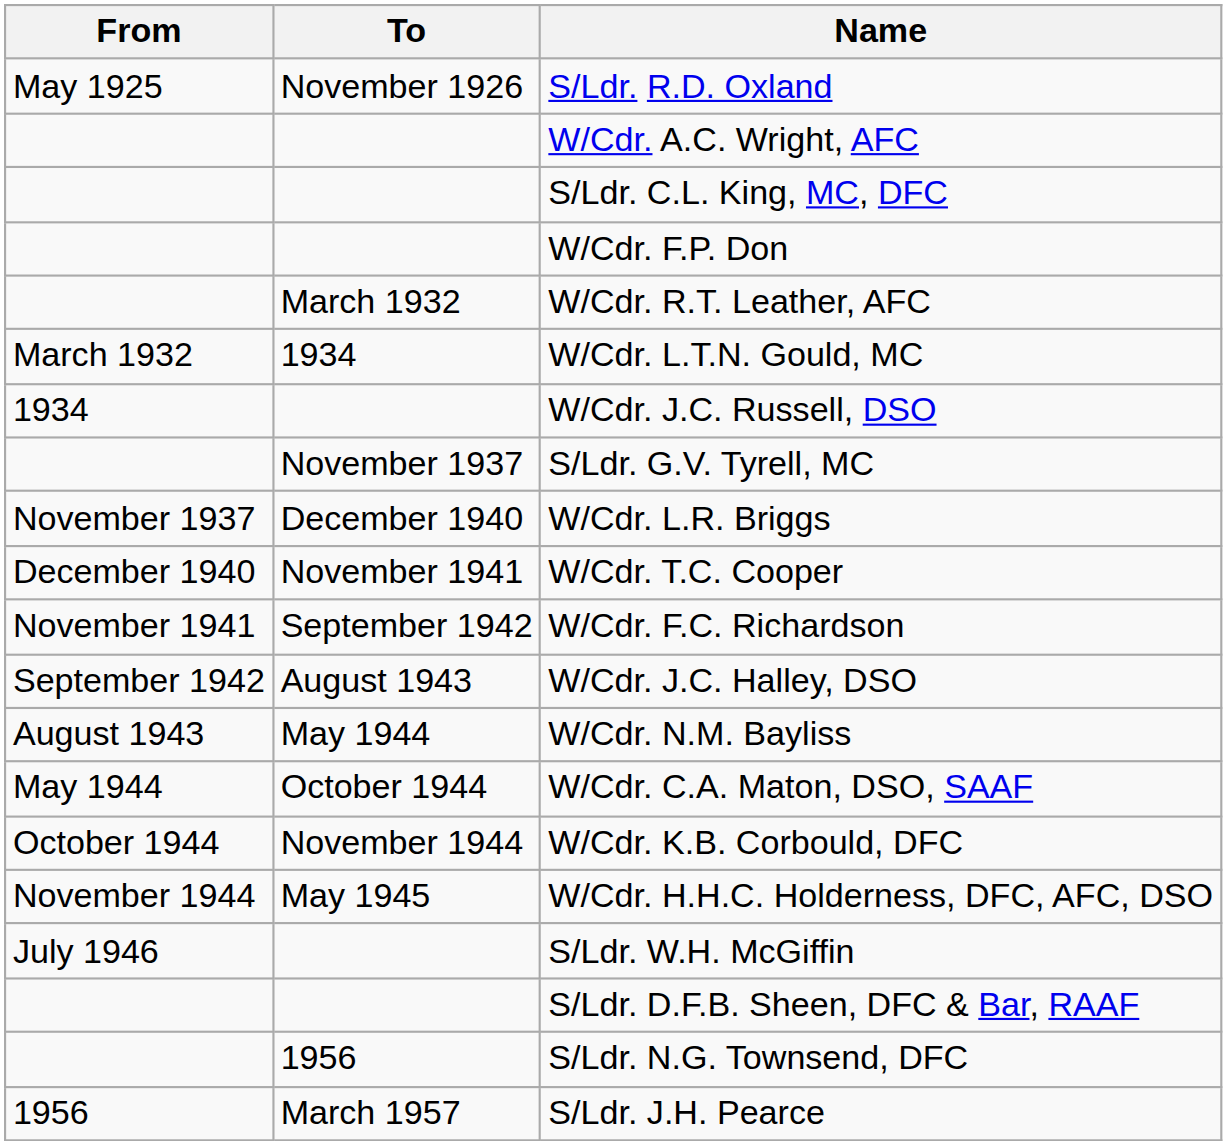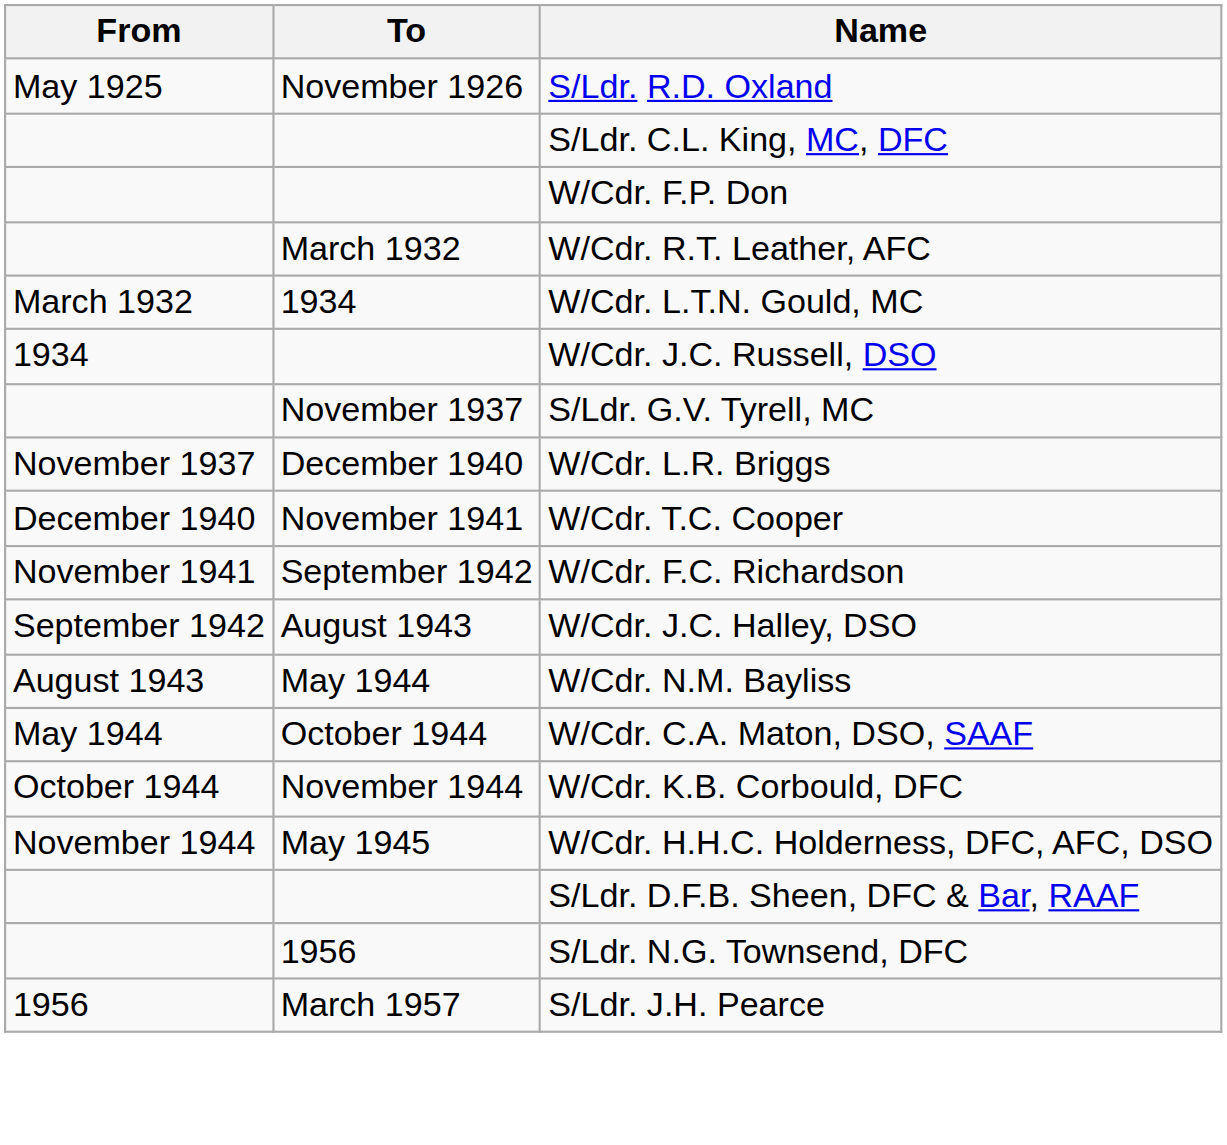 <table class="wikitable">
 <tr>
 <th>From</th>
 <th>To</th>
 <th>Name</th>
 </tr>
 <tr>
 <td>May 1925</td>
 <td>November 1926</td>
 <td><a href='#'>S/Ldr.</a> <a href='#'>R.D. Oxland</a></td>
-</tr>
-<tr>
-<td></td>
-<td></td>
-<td><a href='#'>W/Cdr.</a> A.C. Wright, <a href='#'>AFC</a></td>
 </tr>
 <tr>
 <td></td>
 <td></td>
 <td>S/Ldr. C.L. King, <a href='#'>MC</a>, <a href='#'>DFC</a></td>
 </tr>
 <tr>
 <td></td>
 <td></td>
 <td>W/Cdr. F.P. Don</td>
 </tr>
 <tr>
 <td></td>
 <td>March 1932</td>
 <td>W/Cdr. R.T. Leather, AFC</td>
 </tr>
 <tr>
 <td>March 1932</td>
 <td>1934</td>
 <td>W/Cdr. L.T.N. Gould, MC</td>
 </tr>
 <tr>
 <td>1934</td>
 <td></td>
 <td>W/Cdr. J.C. Russell, <a href='#'>DSO</a></td>
 </tr>
 <tr>
 <td></td>
 <td>November 1937</td>
 <td>S/Ldr. G.V. Tyrell, MC</td>
 </tr>
 <tr>
 <td>November 1937</td>
 <td>December 1940</td>
 <td>W/Cdr. L.R. Briggs</td>
 </tr>
 <tr>
 <td>December 1940</td>
 <td>November 1941</td>
 <td>W/Cdr. T.C. Cooper</td>
 </tr>
 <tr>
 <td>November 1941</td>
 <td>September 1942</td>
 <td>W/Cdr. F.C. Richardson</td>
 </tr>
 <tr>
 <td>September 1942</td>
 <td>August 1943</td>
 <td>W/Cdr. J.C. Halley, DSO</td>
 </tr>
 <tr>
 <td>August 1943</td>
 <td>May 1944</td>
 <td>W/Cdr. N.M. Bayliss</td>
 </tr>
 <tr>
 <td>May 1944</td>
 <td>October 1944</td>
 <td>W/Cdr. C.A. Maton, DSO, <a href='#'>SAAF</a></td>
 </tr>
 <tr>
 <td>October 1944</td>
 <td>November 1944</td>
 <td>W/Cdr. K.B. Corbould, DFC</td>
 </tr>
 <tr>
 <td>November 1944</td>
 <td>May 1945</td>
 <td>W/Cdr. H.H.C. Holderness, DFC, AFC, DSO</td>
 </tr>
 <tr>
-<td>July 1946</td>
-<td></td>
-<td>S/Ldr. W.H. McGiffin</td>
-</tr>
-<tr>
 <td></td>
 <td></td>
 <td>S/Ldr. D.F.B. Sheen, DFC & <a href='#'>Bar</a>, <a href='#'>RAAF</a></td>
 </tr>
 <tr>
 <td></td>
 <td>1956</td>
 <td>S/Ldr. N.G. Townsend, DFC</td>
 </tr>
 <tr>
 <td>1956</td>
 <td>March 1957</td>
 <td>S/Ldr. J.H. Pearce</td>
 </tr>
 </table>
